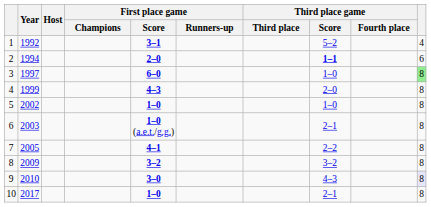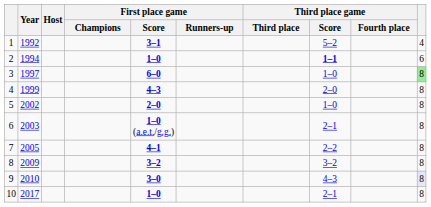 <table class="wikitable sortable" style="font-size:95%; text-align:center; width:;">
 <tr>
 <th rowspan=2 style= "width:;"></th>
 <th rowspan=2 style= "width:;">Year</th>
 <th rowspan=2 style= "width:;">Host</th>
 <th colspan=3>First place game</th>
 <th colspan=3>Third place game</th>
 <th rowspan=2 style= "width:;"></th>
 </tr>
 <tr>
 <th width= 100px> Champions</th>
 <th width= 60px>Score</th>
 <th width= 100px> Runners-up</th>
 <th width= 100px> Third place</th>
 <th width= 60px>Score</th>
 <th width= 100px>Fourth place</th>
 </tr>
 <tr>
 <td>1</td>
 <td><a href='#'>1992</a></td>
 <td align=left></td>
 <td><strong></strong></td>
 <td><strong><a href='#'>3–1</a></strong></td>
 <td></td>
 <td></td>
 <td><a href='#'>5–2</a></td>
 <td></td>
 <td>4</td>
 </tr>
 <tr>
 <td>2</td>
 <td><a href='#'>1994</a></td>
 <td align=left></td>
 <td><strong></strong></td>
-<td><strong><a href='#'>2–0</a></strong></td>
+<td><strong><a href='#'>1–0</a></strong></td>
 <td></td>
 <td></td>
 <td><strong><a href='#'>1–1</a> <br></strong></td>
 <td></td>
 <td>6</td>
 </tr>
 <tr>
 <td>3</td>
 <td><a href='#'>1997</a></td>
 <td align=left></td>
 <td><strong></strong></td>
 <td><strong><a href='#'>6–0</a></strong></td>
 <td></td>
 <td></td>
 <td><a href='#'>1–0</a></td>
 <td></td>
 <td style="background: lightgreen;">8</td>
 </tr>
 <tr>
 <td>4</td>
 <td><a href='#'>1999</a></td>
 <td align=left></td>
 <td><strong></strong></td>
 <td><strong><a href='#'>4–3</a></strong></td>
 <td></td>
 <td></td>
 <td><a href='#'>2–0</a></td>
 <td></td>
 <td>8</td>
 </tr>
 <tr>
 <td>5</td>
 <td><a href='#'>2002</a></td>
 <td align=left></td>
 <td><strong></strong></td>
-<td><strong><a href='#'>1–0</a></strong></td>
+<td><strong><a href='#'>2–0</a></strong></td>
 <td></td>
 <td></td>
 <td><a href='#'>1–0</a></td>
 <td></td>
 <td>8</td>
 </tr>
 <tr>
 <td>6</td>
 <td><a href='#'>2003</a></td>
 <td align=left></td>
 <td><strong></strong></td>
 <td><strong><a href='#'>1–0</a></strong> (<a href='#'>a.e.t.</a>/<a href='#'>g.g.</a>)</td>
 <td></td>
 <td></td>
 <td><a href='#'>2–1</a></td>
 <td></td>
 <td>8</td>
 </tr>
 <tr>
 <td>7</td>
 <td><a href='#'>2005</a></td>
 <td align=left></td>
 <td><strong></strong></td>
 <td><strong><a href='#'>4–1</a></strong></td>
 <td></td>
 <td></td>
 <td><a href='#'>2–2</a> <br></td>
 <td></td>
 <td>8</td>
 </tr>
 <tr>
 <td>8</td>
 <td><a href='#'>2009</a></td>
 <td align=left></td>
 <td><strong></strong></td>
 <td><strong><a href='#'>3–2</a></strong></td>
 <td></td>
 <td></td>
 <td><a href='#'>3–2</a> </td>
 <td></td>
 <td>8</td>
 </tr>
 <tr>
 <td>9</td>
 <td><a href='#'>2010</a></td>
 <td align=left></td>
 <td><strong></strong></td>
 <td><strong><a href='#'>3–0</a></strong></td>
 <td></td>
 <td></td>
 <td><a href='#'>4–3</a> </td>
 <td></td>
 <td style="background: lavender;">8</td>
 </tr>
 <tr>
 <td>10</td>
 <td><a href='#'>2017</a></td>
 <td align=left></td>
 <td><strong></strong></td>
 <td><strong><a href='#'>1–0</a></strong></td>
 <td></td>
 <td></td>
 <td><a href='#'>2–1</a> </td>
 <td></td>
 <td>8</td>
 </tr>
 </table>
